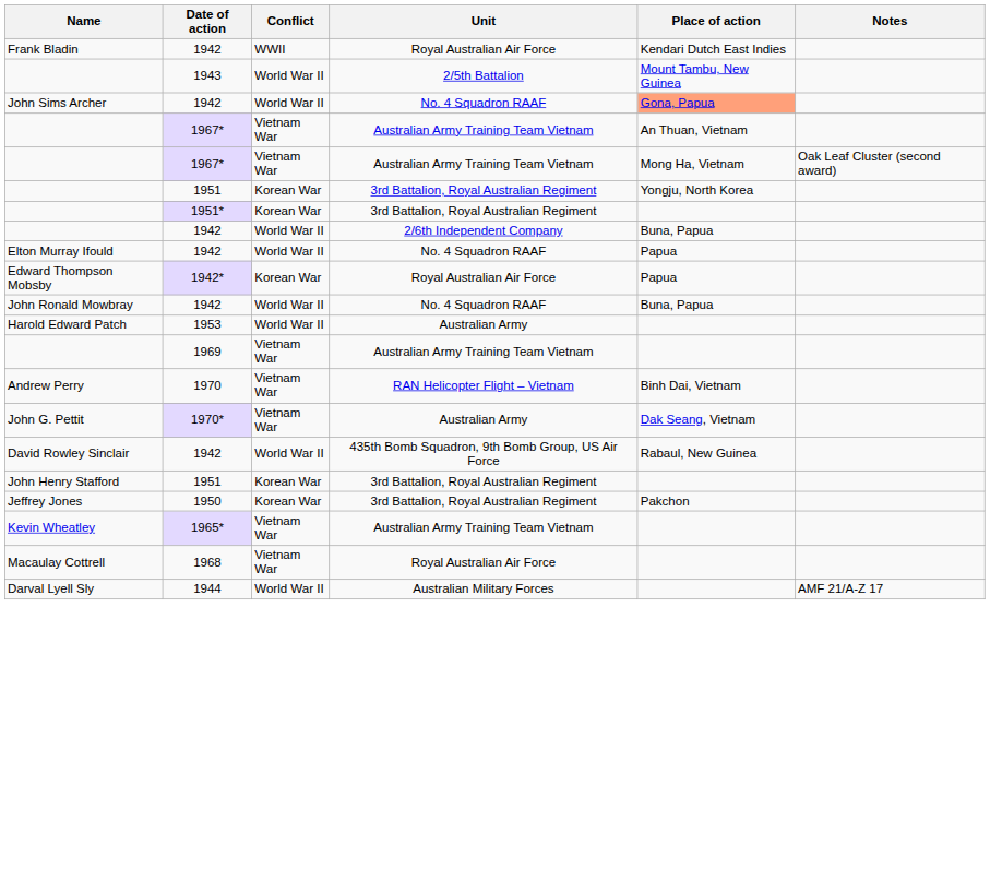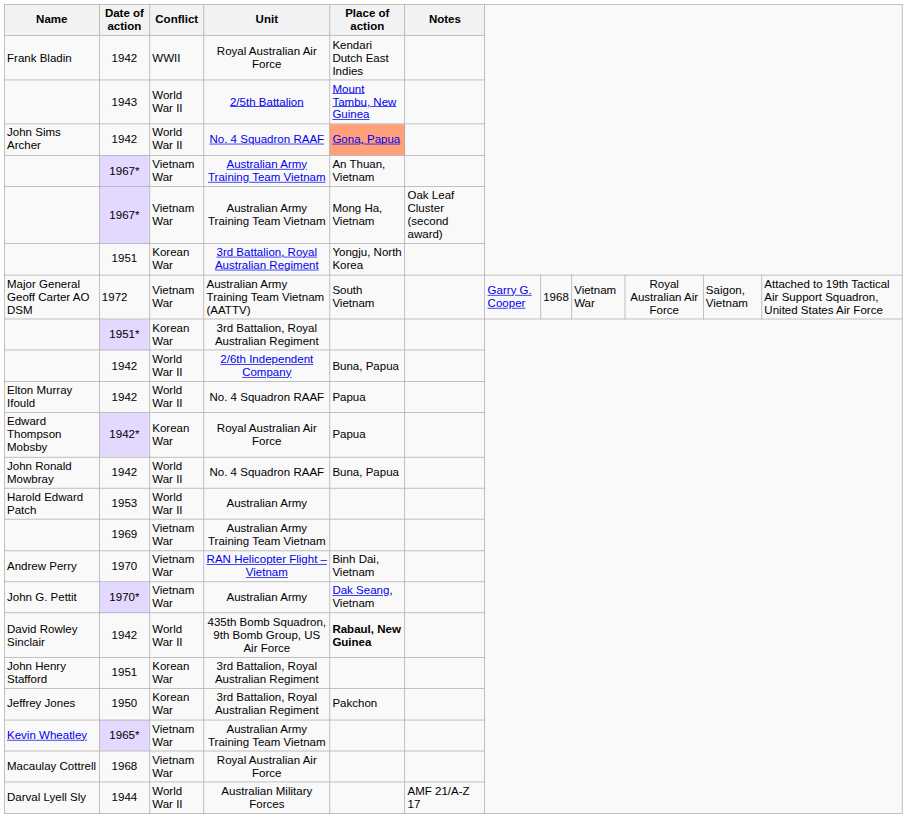 <table class="wikitable sortable">
 <tr>
 <th>Name</th>
 <th>Date of action</th>
 <th>Conflict</th>
 <th>Unit</th>
 <th>Place of action</th>
 <th>Notes</th>
 </tr>
 <tr>
 <td>Frank Bladin</td>
 <td align=center>1942</td>
 <td>WWII</td>
 <td align=center>Royal Australian Air Force</td>
 <td>Kendari Dutch East Indies</td>
 <td></td>
 </tr>
 <tr>
 <td></td>
 <td align=center>1943</td>
 <td>World War II</td>
 <td align=center><a href='#'>2/5th Battalion</a></td>
 <td><a href='#'>Mount Tambu, New Guinea</a></td>
 <td></td>
 </tr>
 <tr>
 <td>John Sims Archer</td>
 <td align=center>1942</td>
 <td>World War II</td>
 <td align=center><a href='#'>No. 4 Squadron RAAF</a></td>
 <td style="background: lightsalmon;"><a href='#'>Gona, Papua</a></td>
 <td></td>
 </tr>
 <tr>
 <td></td>
 <td style="background:#e3d9ff;" align="center">1967*</td>
 <td>Vietnam War</td>
 <td align=center><a href='#'>Australian Army Training Team Vietnam</a></td>
 <td>An Thuan, Vietnam</td>
 <td></td>
 </tr>
 <tr>
 <td></td>
 <td style="background:#e3d9ff;" align="center">1967*</td>
 <td>Vietnam War</td>
 <td align=center>Australian Army Training Team Vietnam</td>
 <td>Mong Ha, Vietnam</td>
 <td>Oak Leaf Cluster (second award)</td>
 </tr>
 <tr>
 <td></td>
 <td align=center>1951</td>
 <td>Korean War</td>
 <td align=center><a href='#'>3rd Battalion, Royal Australian Regiment</a></td>
 <td>Yongju, North Korea</td>
 <td></td>
+</tr>
+<tr>
+<td>Major General Geoff Carter AO DSM</td>
+<td>1972</td>
+<td>Vietnam War</td>
+<td>Australian Army Training Team Vietnam (AATTV)</td>
+<td>South Vietnam</td>
+<td></td>
+<td><a href='#'>Garry G. Cooper</a></td>
+<td align="center">1968</td>
+<td>Vietnam War</td>
+<td align=center>Royal Australian Air Force</td>
+<td>Saigon, Vietnam</td>
+<td> Attached to 19th Tactical Air Support Squadron, United States Air Force</td>
 </tr>
 <tr>
 <td></td>
 <td style="background:#e3d9ff;" align="center">1951*</td>
 <td>Korean War</td>
 <td align=center>3rd Battalion, Royal Australian Regiment</td>
 <td></td>
 <td></td>
 </tr>
 <tr>
 <td></td>
 <td align=center>1942</td>
 <td>World War II</td>
 <td align=center><a href='#'>2/6th Independent Company</a></td>
 <td>Buna, Papua</td>
 <td></td>
 </tr>
 <tr>
 <td>Elton Murray Ifould</td>
 <td align=center>1942</td>
 <td>World War II</td>
 <td align=center>No. 4 Squadron RAAF</td>
 <td>Papua</td>
 <td></td>
 </tr>
 <tr>
 <td>Edward Thompson Mobsby</td>
 <td style="background:#e3d9ff;" align=center>1942*</td>
 <td>Korean War</td>
 <td align=center>Royal Australian Air Force</td>
 <td>Papua</td>
 <td></td>
 </tr>
 <tr>
 <td>John Ronald Mowbray</td>
 <td align=center>1942</td>
 <td>World War II</td>
 <td align=center>No. 4 Squadron RAAF</td>
 <td>Buna, Papua</td>
 <td></td>
 </tr>
 <tr>
 <td>Harold Edward Patch</td>
 <td align=center>1953</td>
 <td>World War II</td>
 <td align=center>Australian Army</td>
 <td></td>
 <td></td>
 </tr>
 <tr>
 <td></td>
 <td align=center>1969</td>
 <td>Vietnam War</td>
 <td align=center>Australian Army Training Team Vietnam</td>
 <td></td>
 <td></td>
 </tr>
 <tr>
 <td>Andrew Perry</td>
 <td align=center>1970</td>
 <td>Vietnam War</td>
 <td align=center><a href='#'>RAN Helicopter Flight – Vietnam</a></td>
 <td>Binh Dai, Vietnam</td>
 <td></td>
 </tr>
 <tr>
 <td>John G. Pettit</td>
 <td style="background:#e3d9ff;" align="center">1970*</td>
 <td>Vietnam War</td>
 <td align=center>Australian Army</td>
 <td><a href='#'>Dak Seang</a>, Vietnam</td>
 <td></td>
 </tr>
 <tr>
 <td>David Rowley Sinclair</td>
 <td align=center>1942</td>
 <td>World War II</td>
 <td align=center>435th Bomb Squadron, 9th Bomb Group, US Air Force</td>
-<td>Rabaul, New Guinea</td>
+<td><strong>Rabaul, New Guinea</strong></td>
 <td></td>
 </tr>
 <tr>
 <td>John Henry Stafford</td>
 <td align=center>1951</td>
 <td>Korean War</td>
 <td align=center>3rd Battalion, Royal Australian Regiment</td>
 <td></td>
 <td></td>
 </tr>
 <tr>
 <td>Jeffrey Jones</td>
 <td align=center>1950</td>
 <td>Korean War</td>
 <td align=center>3rd Battalion, Royal Australian Regiment</td>
 <td>Pakchon</td>
 <td></td>
 </tr>
 <tr>
 <td><a href='#'>Kevin Wheatley</a></td>
 <td style="background:#e3d9ff;" align="center">1965*</td>
 <td>Vietnam War</td>
 <td align=center>Australian Army Training Team Vietnam</td>
 <td></td>
 <td></td>
 </tr>
 <tr>
 <td>Macaulay Cottrell</td>
 <td align=center>1968</td>
 <td>Vietnam War</td>
 <td align=center>Royal Australian Air Force</td>
 <td></td>
 <td></td>
 </tr>
 <tr>
 <td>Darval Lyell Sly</td>
 <td align=center>1944</td>
 <td>World War II</td>
 <td align=center>Australian Military Forces</td>
 <td></td>
 <td> AMF 21/A-Z 17</td>
 </tr>
 </table>
